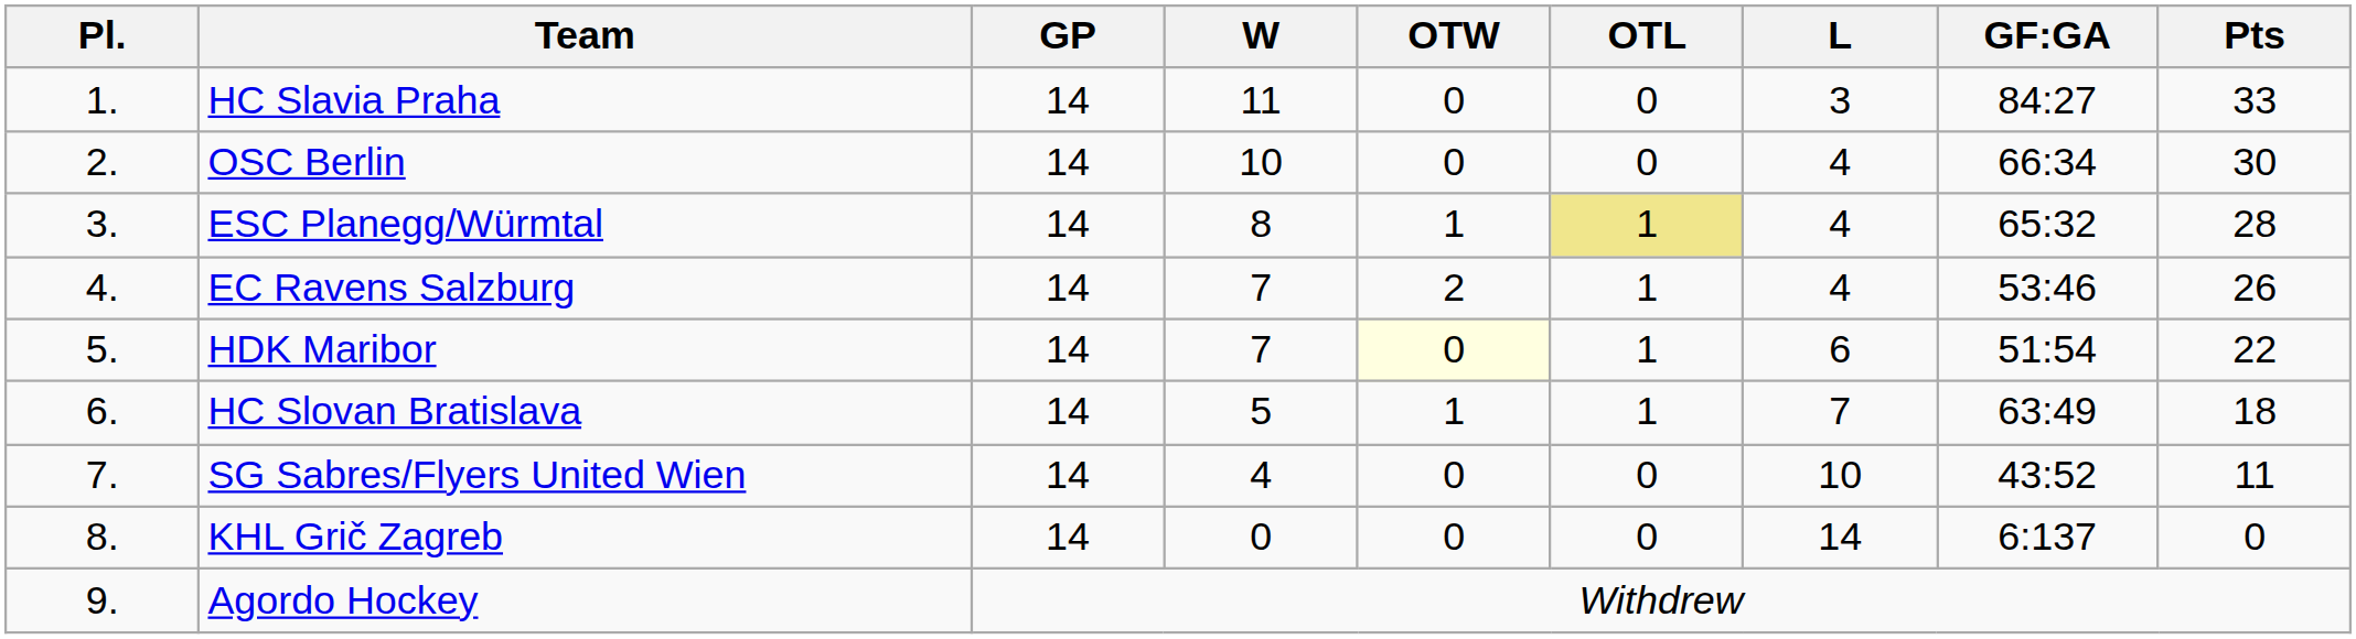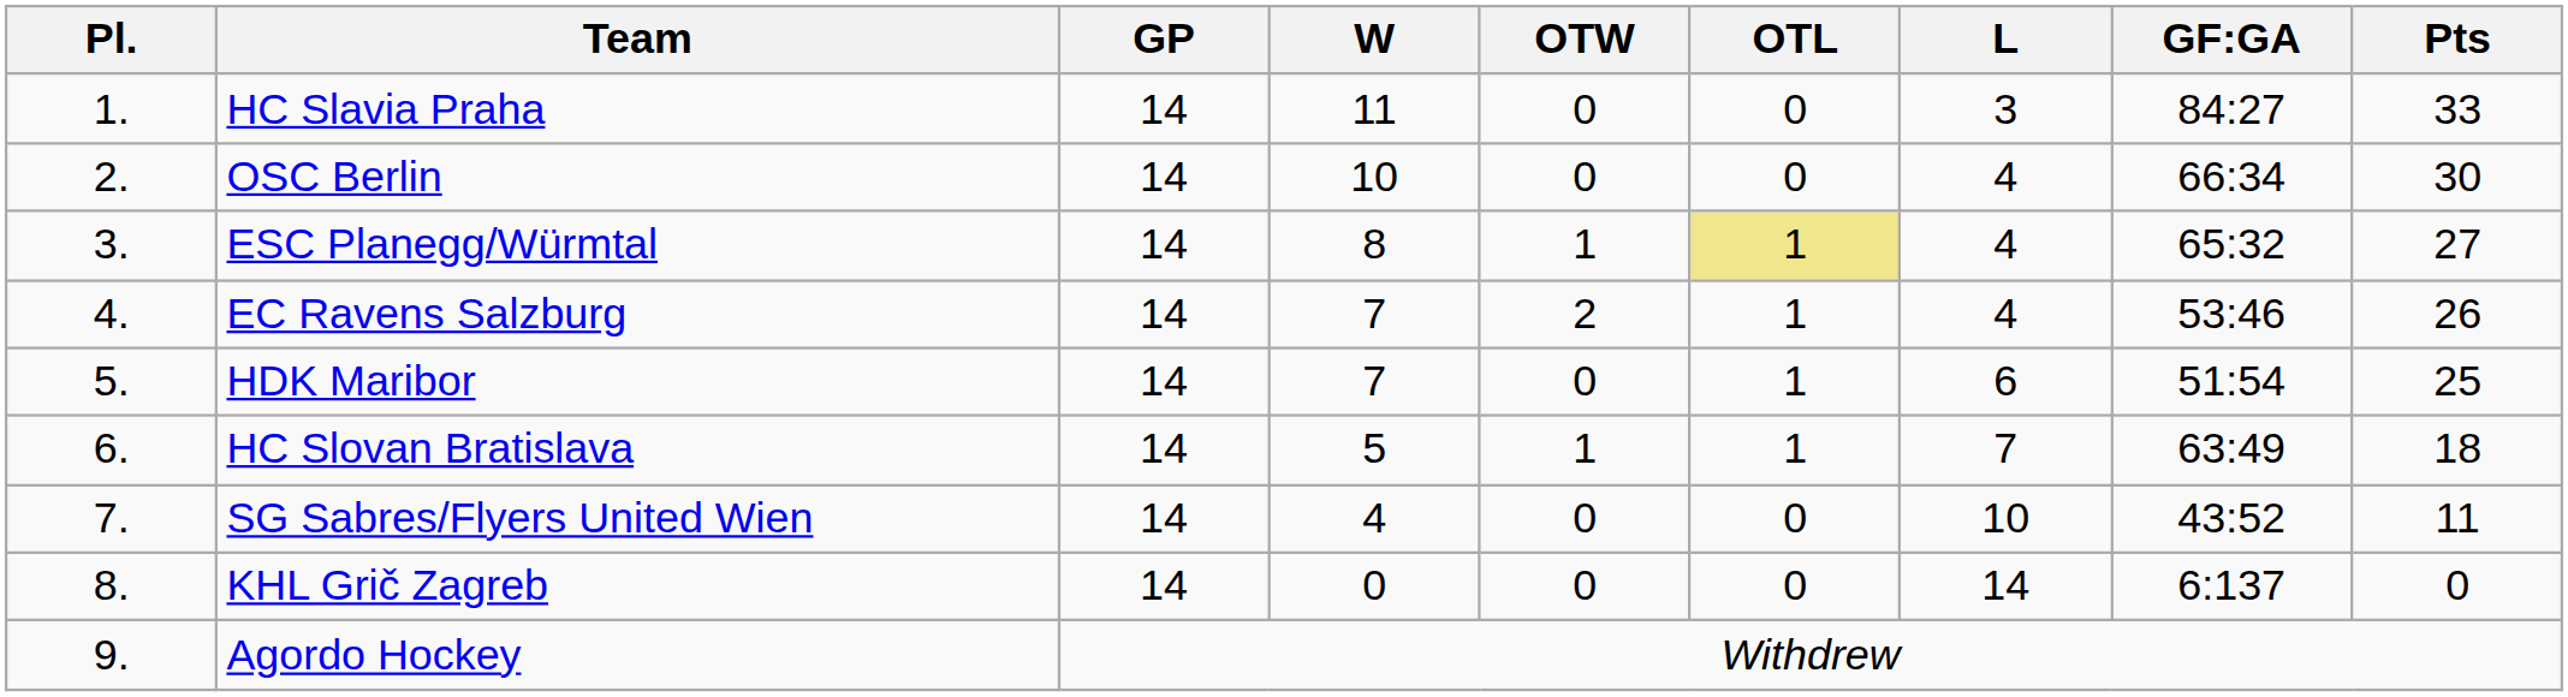 <table class="wikitable" width="60%">
 <tr align="center" |>
 <th width="5%">Pl.</th>
 <th width="20%">Team</th>
 <th width="5%">GP</th>
 <th width="5%">W</th>
 <th width="5%">OTW</th>
 <th width="5%">OTL</th>
 <th width="5%">L</th>
 <th width="5%">GF:GA</th>
 <th width="5%">Pts</th>
 </tr>
 <tr align="center">
 <td>1.</td>
 <td align="left"> <a href='#'>HC Slavia Praha</a></td>
 <td>14</td>
 <td>11</td>
 <td>0</td>
 <td>0</td>
 <td>3</td>
 <td>84:27</td>
 <td>33</td>
 </tr>
 <tr align="center">
 <td>2.</td>
 <td align="left"> <a href='#'>OSC Berlin</a></td>
 <td>14</td>
 <td>10</td>
 <td>0</td>
 <td>0</td>
 <td>4</td>
 <td>66:34</td>
 <td>30</td>
 </tr>
 <tr align="center">
 <td>3.</td>
 <td align="left"> <a href='#'>ESC Planegg/Würmtal</a></td>
 <td>14</td>
 <td>8</td>
 <td>1</td>
 <td style="background: khaki;">1</td>
 <td>4</td>
 <td>65:32</td>
-<td>28</td>
+<td>27</td>
 </tr>
 <tr align="center">
 <td>4.</td>
 <td align="left"> <a href='#'>EC Ravens Salzburg</a></td>
 <td>14</td>
 <td>7</td>
 <td>2</td>
 <td>1</td>
 <td>4</td>
 <td>53:46</td>
 <td>26</td>
 </tr>
 <tr align="center">
 <td>5.</td>
 <td align="left"> <a href='#'>HDK Maribor</a></td>
 <td>14</td>
 <td>7</td>
-<td style="background: lightyellow;">0</td>
+<td>0</td>
 <td>1</td>
 <td>6</td>
 <td>51:54</td>
-<td>22</td>
+<td>25</td>
 </tr>
 <tr align="center">
 <td>6.</td>
 <td align="left"> <a href='#'>HC Slovan Bratislava</a></td>
 <td>14</td>
 <td>5</td>
 <td>1</td>
 <td>1</td>
 <td>7</td>
 <td>63:49</td>
 <td>18</td>
 </tr>
 <tr align="center">
 <td>7.</td>
 <td align="left"> <a href='#'>SG Sabres/Flyers United Wien</a></td>
 <td>14</td>
 <td>4</td>
 <td>0</td>
 <td>0</td>
 <td>10</td>
 <td>43:52</td>
 <td>11</td>
 </tr>
 <tr align="center">
 <td>8.</td>
 <td align="left"> <a href='#'>KHL Grič Zagreb</a></td>
 <td>14</td>
 <td>0</td>
 <td>0</td>
 <td>0</td>
 <td>14</td>
 <td>6:137</td>
 <td>0</td>
 </tr>
 <tr align="center">
 <td>9.</td>
 <td align="left"> <a href='#'>Agordo Hockey</a></td>
 <td colspan="7"><em>Withdrew</em></td>
 </tr>
 </table>
